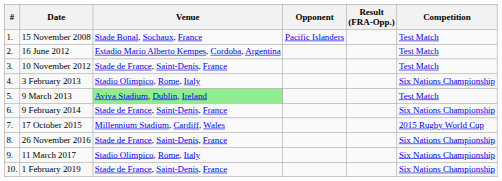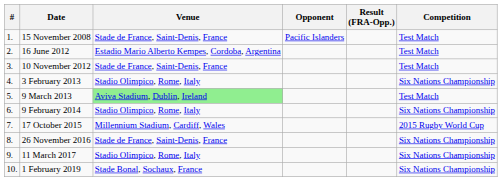 <table class="wikitable sortable" style="font-size:90%">
 <tr>
 <th>#</th>
 <th>Date</th>
 <th>Venue</th>
 <th>Opponent</th>
 <th>Result<br>(FRA-Opp.)</th>
 <th>Competition</th>
 </tr>
 <tr>
 <td>1.</td>
 <td>15 November 2008</td>
-<td><a href='#'>Stade Bonal</a>, <a href='#'>Sochaux</a>, <a href='#'>France</a></td>
+<td><a href='#'>Stade de France</a>, <a href='#'>Saint-Denis</a>, <a href='#'>France</a></td>
 <td><a href='#'>Pacific Islanders</a></td>
 <td></td>
 <td><a href='#'>Test Match</a></td>
 </tr>
 <tr>
 <td>2.</td>
 <td>16 June 2012</td>
 <td><a href='#'>Estadio Mario Alberto Kempes</a>, <a href='#'>Cordoba</a>, <a href='#'>Argentina</a></td>
 <td></td>
 <td></td>
 <td><a href='#'>Test Match</a></td>
 </tr>
 <tr>
 <td>3.</td>
 <td>10 November 2012</td>
 <td><a href='#'>Stade de France</a>, <a href='#'>Saint-Denis</a>, <a href='#'>France</a></td>
 <td></td>
 <td></td>
 <td><a href='#'>Test Match</a></td>
 </tr>
 <tr>
 <td>4.</td>
 <td>3 February 2013</td>
 <td><a href='#'>Stadio Olimpico</a>, <a href='#'>Rome</a>, <a href='#'>Italy</a></td>
 <td></td>
 <td></td>
 <td><a href='#'>Six Nations Championship</a></td>
 </tr>
 <tr>
 <td>5.</td>
 <td>9 March 2013</td>
 <td style="background: lightgreen;"><a href='#'>Aviva Stadium</a>, <a href='#'>Dublin</a>, <a href='#'>Ireland</a></td>
 <td></td>
 <td></td>
 <td><a href='#'>Test Match</a></td>
 </tr>
 <tr>
 <td>6.</td>
 <td>9 February 2014</td>
-<td><a href='#'>Stade de France</a>, <a href='#'>Saint-Denis</a>, <a href='#'>France</a></td>
+<td><a href='#'>Stadio Olimpico</a>, <a href='#'>Rome</a>, <a href='#'>Italy</a></td>
 <td></td>
 <td></td>
 <td><a href='#'>Six Nations Championship</a></td>
 </tr>
 <tr>
 <td>7.</td>
 <td>17 October 2015</td>
 <td><a href='#'>Millennium Stadium</a>, <a href='#'>Cardiff</a>, <a href='#'>Wales</a></td>
 <td></td>
 <td></td>
 <td><a href='#'>2015 Rugby World Cup</a></td>
 </tr>
 <tr>
 <td>8.</td>
 <td>26 November 2016</td>
 <td><a href='#'>Stade de France</a>, <a href='#'>Saint-Denis</a>, <a href='#'>France</a></td>
 <td></td>
 <td></td>
 <td><a href='#'>Six Nations Championship</a></td>
 </tr>
 <tr>
 <td>9.</td>
 <td>11 March 2017</td>
 <td><a href='#'>Stadio Olimpico</a>, <a href='#'>Rome</a>, <a href='#'>Italy</a></td>
 <td></td>
 <td></td>
 <td><a href='#'>Six Nations Championship</a></td>
 </tr>
 <tr>
 <td>10.</td>
 <td>1 February 2019</td>
-<td><a href='#'>Stade de France</a>, <a href='#'>Saint-Denis</a>, <a href='#'>France</a></td>
+<td><a href='#'>Stade Bonal</a>, <a href='#'>Sochaux</a>, <a href='#'>France</a></td>
 <td></td>
 <td></td>
 <td><a href='#'>Six Nations Championship</a></td>
 </tr>
 </table>
